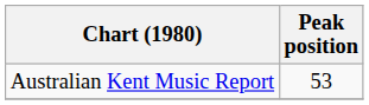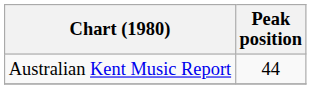 <table class="wikitable sortable">
 <tr>
 <th>Chart (1980)</th>
 <th>Peak<br>position</th>
 </tr>
 <tr>
 <td>Australian <a href='#'>Kent Music Report</a></td>
-<td style="text-align:center;">53</td>
+<td style="text-align:center;">44</td>
 </tr>
 <tr>
 </tr>
 </table>
